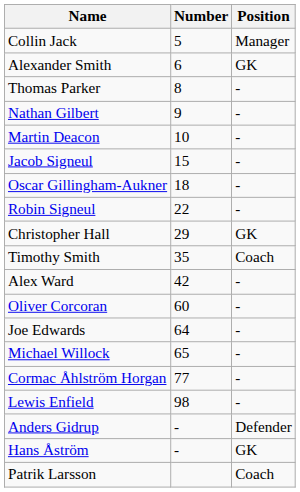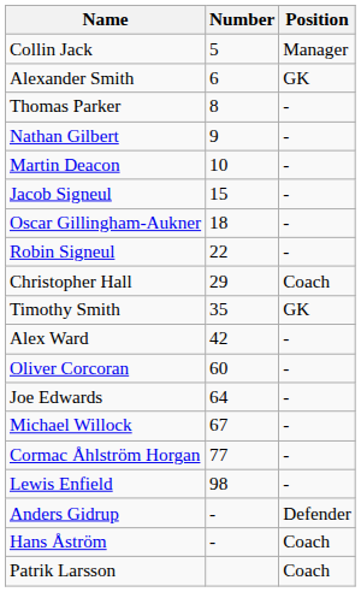 <table class="wikitable mw-collapsible">
 <tr>
 <th>Name</th>
 <th>Number</th>
 <th>Position</th>
 </tr>
 <tr>
 <td>Collin Jack</td>
 <td>5</td>
 <td>Manager</td>
 </tr>
 <tr>
 <td>Alexander Smith</td>
 <td>6</td>
 <td>GK</td>
 </tr>
 <tr>
 <td>Thomas Parker</td>
 <td>8</td>
 <td>-</td>
 </tr>
 <tr>
 <td><a href='#'>Nathan Gilbert</a></td>
 <td>9</td>
 <td>-</td>
 </tr>
 <tr>
 <td><a href='#'>Martin Deacon</a></td>
 <td>10</td>
 <td>-</td>
 </tr>
 <tr>
 <td><a href='#'>Jacob Signeul</a></td>
 <td>15</td>
 <td>-</td>
 </tr>
 <tr>
 <td><a href='#'>Oscar Gillingham-Aukner</a></td>
 <td>18</td>
 <td>-</td>
 </tr>
 <tr>
 <td><a href='#'>Robin Signeul</a></td>
 <td>22</td>
 <td>-</td>
 </tr>
 <tr>
 <td>Christopher Hall</td>
 <td>29</td>
-<td>GK</td>
+<td>Coach</td>
 </tr>
 <tr>
 <td>Timothy Smith</td>
 <td>35</td>
-<td>Coach</td>
+<td>GK</td>
 </tr>
 <tr>
 <td>Alex Ward</td>
 <td>42</td>
 <td>-</td>
 </tr>
 <tr>
 <td><a href='#'>Oliver Corcoran</a></td>
 <td>60</td>
 <td>-</td>
 </tr>
 <tr>
 <td>Joe Edwards</td>
 <td>64</td>
 <td>-</td>
 </tr>
 <tr>
 <td><a href='#'>Michael Willock</a></td>
-<td>65</td>
+<td>67</td>
 <td>-</td>
 </tr>
 <tr>
 <td><a href='#'>Cormac Åhlström Horgan</a></td>
 <td>77</td>
 <td>-</td>
 </tr>
 <tr>
 <td><a href='#'>Lewis Enfield</a></td>
 <td>98</td>
 <td>-</td>
 </tr>
 <tr>
 <td><a href='#'>Anders Gidrup</a></td>
 <td>-</td>
 <td>Defender</td>
 </tr>
 <tr>
 <td><a href='#'>Hans Åström</a></td>
 <td>-</td>
-<td>GK</td>
+<td>Coach</td>
 </tr>
 <tr>
 <td>Patrik Larsson</td>
 <td></td>
 <td>Coach</td>
 </tr>
 </table>
